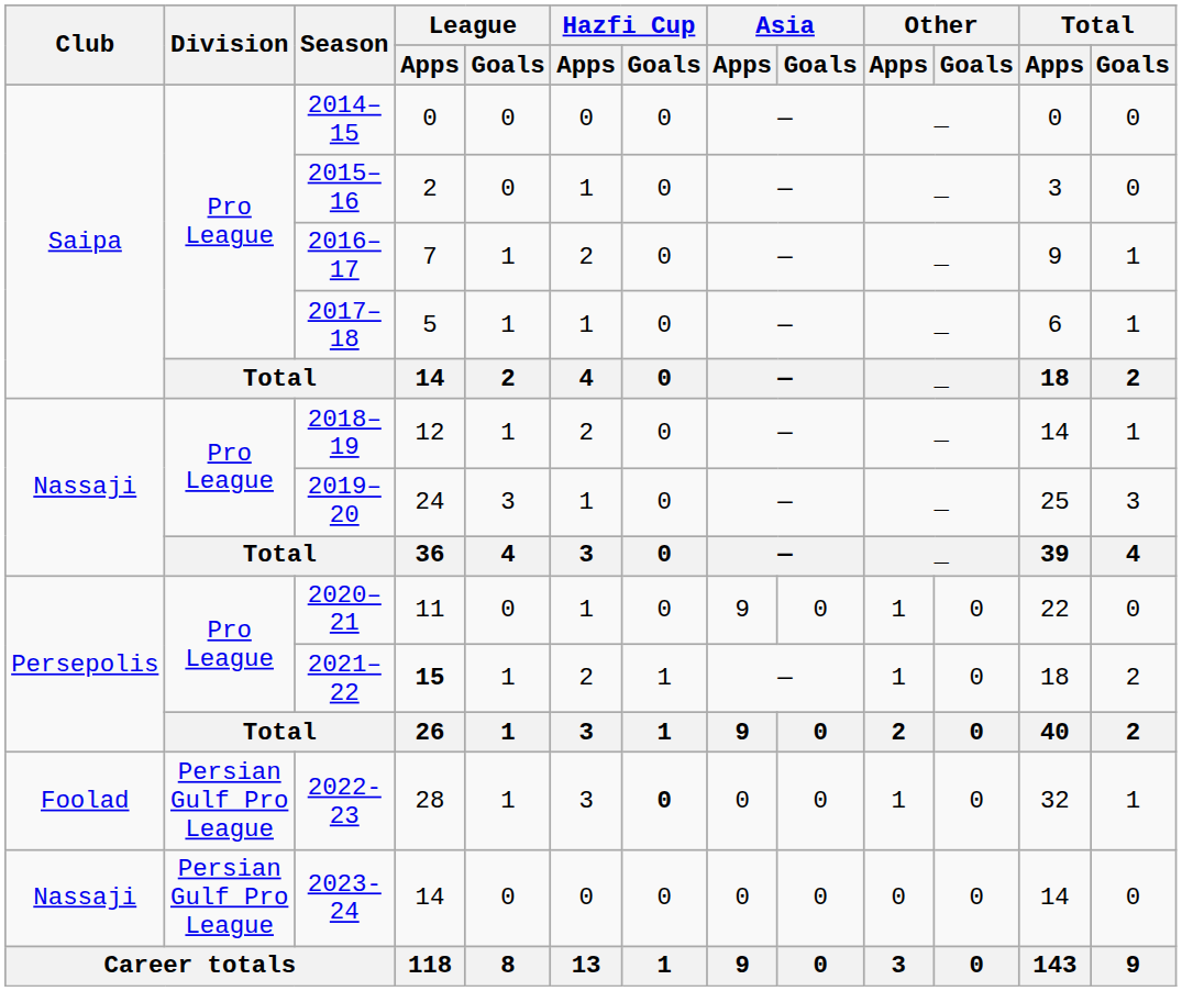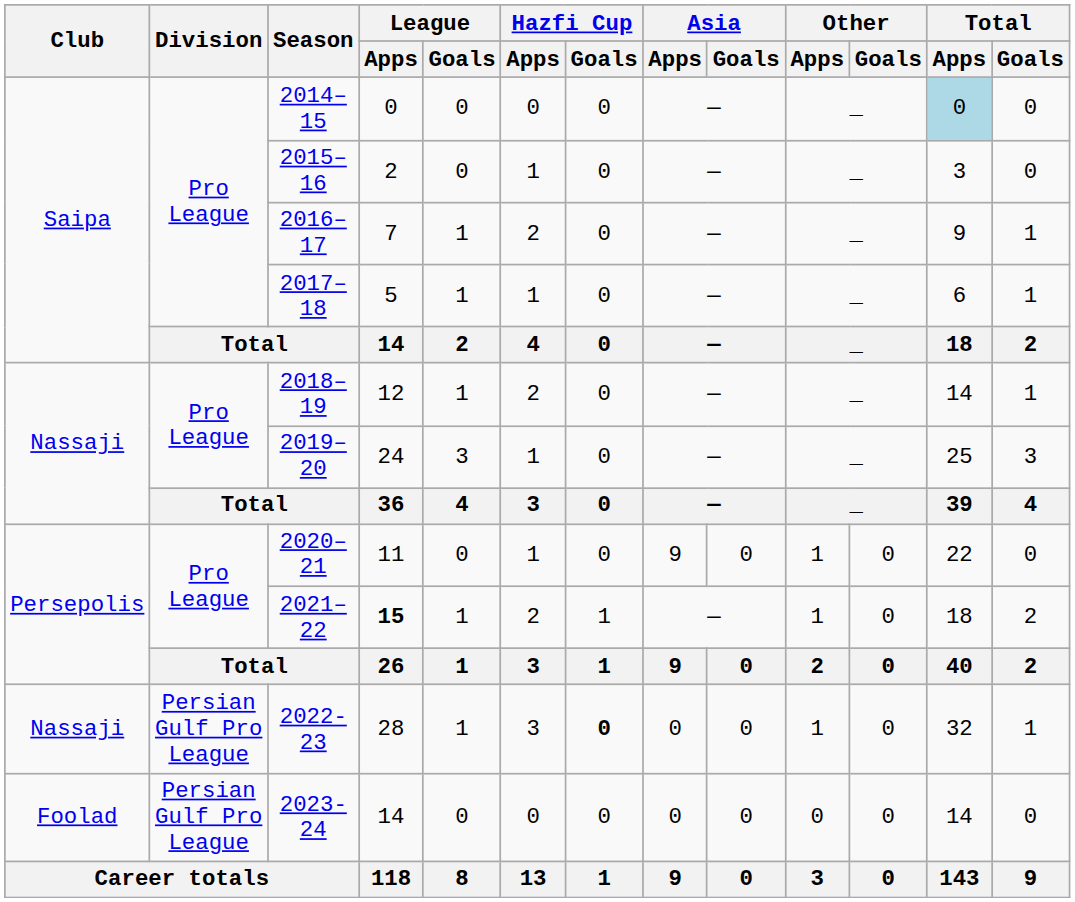 <table class="wikitable" style="text-align: center;">
 <tr>
 <th rowspan="2">Club</th>
 <th rowspan="2">Division</th>
 <th rowspan="2">Season</th>
 <th colspan="2">League</th>
 <th colspan="2"><a href='#'>Hazfi Cup</a></th>
 <th colspan="2"><a href='#'>Asia</a></th>
 <th colspan="2">Other</th>
 <th colspan="2">Total</th>
 </tr>
 <tr>
 <th>Apps</th>
 <th>Goals</th>
 <th>Apps</th>
 <th>Goals</th>
 <th>Apps</th>
 <th>Goals</th>
 <th>Apps</th>
 <th>Goals</th>
 <th>Apps</th>
 <th>Goals</th>
 </tr>
 <tr>
 <td rowspan="5"><a href='#'>Saipa</a></td>
 <td rowspan="4"><a href='#'>Pro League</a></td>
 <td><a href='#'>2014–15</a></td>
 <td>0</td>
 <td>0</td>
 <td>0</td>
 <td>0</td>
 <td colspan=2>—</td>
 <td colspan="2">_</td>
-<td>0</td>
+<td style="background: lightblue;">0</td>
 <td>0</td>
 </tr>
 <tr>
 <td><a href='#'>2015–16</a></td>
 <td>2</td>
 <td>0</td>
 <td>1</td>
 <td>0</td>
 <td colspan=2>—</td>
 <td colspan="2">_</td>
 <td>3</td>
 <td>0</td>
 </tr>
 <tr>
 <td><a href='#'>2016–17</a></td>
 <td>7</td>
 <td>1</td>
 <td>2</td>
 <td>0</td>
 <td colspan=2>—</td>
 <td colspan="2">_</td>
 <td>9</td>
 <td>1</td>
 </tr>
 <tr>
 <td><a href='#'>2017–18</a></td>
 <td>5</td>
 <td>1</td>
 <td>1</td>
 <td>0</td>
 <td colspan=2>—</td>
 <td colspan="2">_</td>
 <td>6</td>
 <td>1</td>
 </tr>
 <tr>
 <th colspan=2>Total</th>
 <th>14</th>
 <th>2</th>
 <th>4</th>
 <th>0</th>
 <th colspan=2>—</th>
 <th colspan="2">_</th>
 <th>18</th>
 <th>2</th>
 </tr>
 <tr>
 <td rowspan="3"><a href='#'>Nassaji</a></td>
 <td rowspan="2"><a href='#'>Pro League</a></td>
 <td><a href='#'>2018–19</a></td>
 <td>12</td>
 <td>1</td>
 <td>2</td>
 <td>0</td>
 <td colspan=2>—</td>
 <td colspan="2">_</td>
 <td>14</td>
 <td>1</td>
 </tr>
 <tr>
 <td><a href='#'>2019–20</a></td>
 <td>24</td>
 <td>3</td>
 <td>1</td>
 <td>0</td>
 <td colspan=2>—</td>
 <td colspan="2">_</td>
 <td>25</td>
 <td>3</td>
 </tr>
 <tr>
 <th colspan=2>Total</th>
 <th>36</th>
 <th>4</th>
 <th>3</th>
 <th>0</th>
 <th colspan=2>—</th>
 <th colspan="2">_</th>
 <th>39</th>
 <th>4</th>
 </tr>
 <tr>
 <td rowspan="3"><a href='#'>Persepolis</a></td>
 <td rowspan="2"><a href='#'>Pro League</a></td>
 <td><a href='#'>2020–21</a></td>
 <td>11</td>
 <td>0</td>
 <td>1</td>
 <td>0</td>
 <td>9</td>
 <td>0</td>
 <td>1</td>
 <td>0</td>
 <td>22</td>
 <td>0</td>
 </tr>
 <tr>
 <td><a href='#'>2021–22</a></td>
 <td><strong>15</strong></td>
 <td>1</td>
 <td>2</td>
 <td>1</td>
 <td colspan=2>—</td>
 <td>1</td>
 <td>0</td>
 <td>18</td>
 <td>2</td>
 </tr>
 <tr>
 <th colspan="2">Total</th>
 <th>26</th>
 <th>1</th>
 <th>3</th>
 <th>1</th>
 <th>9</th>
 <th>0</th>
 <th>2</th>
 <th>0</th>
 <th>40</th>
 <th>2</th>
 </tr>
 <tr>
-<td><a href='#'>Foolad</a></td>
+<td><a href='#'>Nassaji</a></td>
 <td><a href='#'>Persian Gulf Pro League</a></td>
 <td><a href='#'>2022-23</a></td>
 <td>28</td>
 <td>1</td>
 <td>3</td>
 <td><strong>0</strong></td>
 <td>0</td>
 <td>0</td>
 <td>1</td>
 <td>0</td>
 <td>32</td>
 <td>1</td>
 </tr>
 <tr>
-<td><a href='#'>Nassaji</a></td>
+<td><a href='#'>Foolad</a></td>
 <td><a href='#'>Persian Gulf Pro League</a></td>
 <td><a href='#'>2023-24</a></td>
 <td>14</td>
 <td>0</td>
 <td>0</td>
 <td>0</td>
 <td>0</td>
 <td>0</td>
 <td>0</td>
 <td>0</td>
 <td>14</td>
 <td>0</td>
 </tr>
 <tr>
 <th colspan=3>Career totals</th>
 <th>118</th>
 <th>8</th>
 <th>13</th>
 <th>1</th>
 <th>9</th>
 <th>0</th>
 <th>3</th>
 <th>0</th>
 <th>143</th>
 <th>9</th>
 </tr>
 </table>
